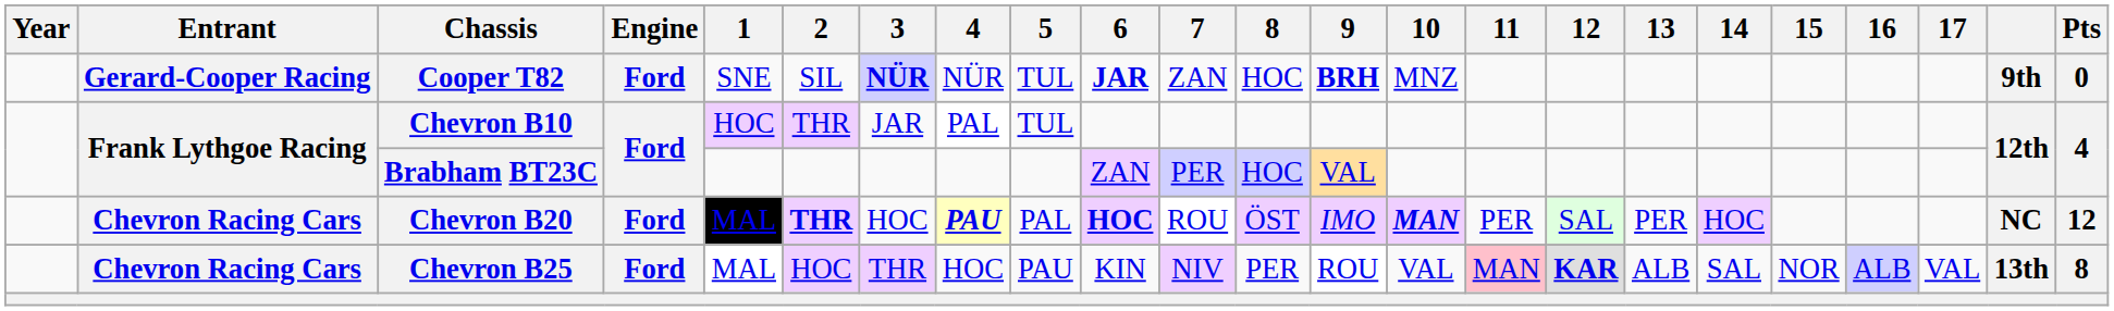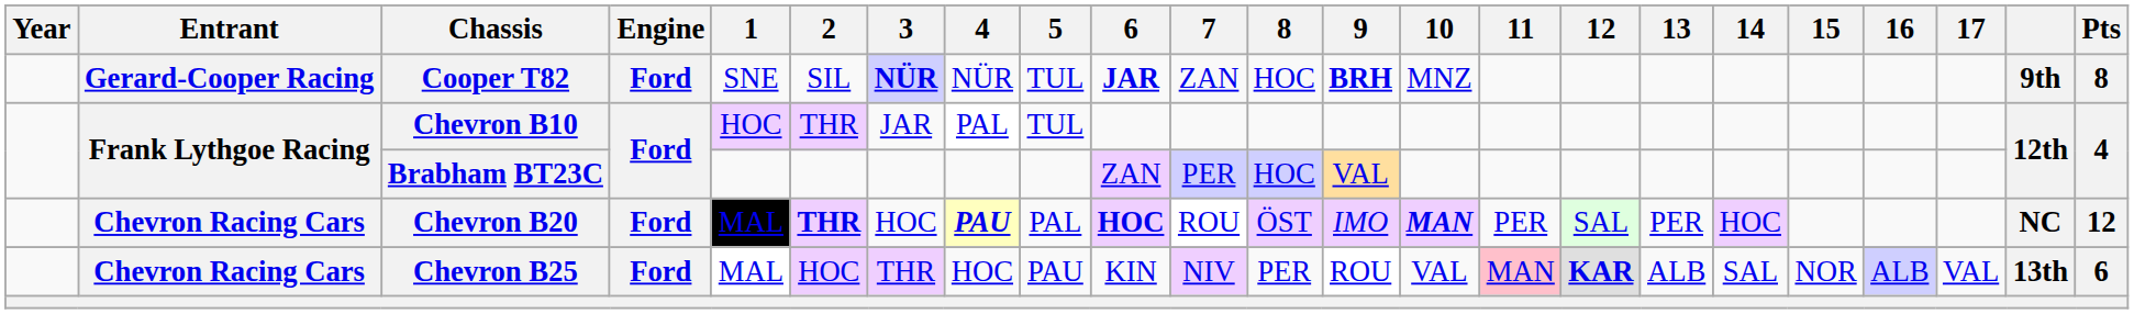 <table class="wikitable" style="text-align:center; font-size:90%">
 <tr>
 <th>Year</th>
 <th>Entrant</th>
 <th>Chassis</th>
 <th>Engine</th>
 <th>1</th>
 <th>2</th>
 <th>3</th>
 <th>4</th>
 <th>5</th>
 <th>6</th>
 <th>7</th>
 <th>8</th>
 <th>9</th>
 <th>10</th>
 <th>11</th>
 <th>12</th>
 <th>13</th>
 <th>14</th>
 <th>15</th>
 <th>16</th>
 <th>17</th>
 <th></th>
 <th>Pts</th>
 </tr>
 <tr>
 <td></td>
 <th><a href='#'>Gerard-Cooper Racing</a></th>
 <th><a href='#'>Cooper T82</a></th>
 <th><a href='#'>Ford</a></th>
 <td><a href='#'>SNE</a></td>
 <td><a href='#'>SIL</a></td>
 <td style="background:#CFCFFF;"><strong><a href='#'>NÜR</a><br></strong></td>
 <td><a href='#'>NÜR</a></td>
 <td><a href='#'>TUL</a></td>
 <td><strong><a href='#'>JAR</a></strong></td>
 <td><a href='#'>ZAN</a></td>
 <td><a href='#'>HOC</a></td>
 <td><strong><a href='#'>BRH</a></strong></td>
 <td><a href='#'>MNZ</a></td>
 <td></td>
 <td></td>
 <td></td>
 <td></td>
 <td></td>
 <td></td>
 <td></td>
 <th>9th</th>
-<th>0</th>
+<th>8</th>
 </tr>
 <tr>
 <td rowspan=2></td>
 <th rowspan=2>Frank Lythgoe Racing</th>
 <th><a href='#'>Chevron B10</a></th>
 <th rowspan=2><a href='#'>Ford</a></th>
 <td style="background:#EFCFFF;"><a href='#'>HOC</a><br></td>
 <td style="background:#EFCFFF;"><a href='#'>THR</a><br></td>
 <td><a href='#'>JAR</a></td>
 <td style="background:#FFFFFF;"><a href='#'>PAL</a><br></td>
 <td><a href='#'>TUL</a></td>
 <td></td>
 <td></td>
 <td></td>
 <td></td>
 <td></td>
 <td></td>
 <td></td>
 <td></td>
 <td></td>
 <td></td>
 <td></td>
 <td></td>
 <th rowspan=2>12th</th>
 <th rowspan=2>4</th>
 </tr>
 <tr>
 <th><a href='#'>Brabham</a> <a href='#'>BT23C</a></th>
 <td></td>
 <td></td>
 <td></td>
 <td></td>
 <td></td>
 <td style="background:#EFCFFF;"><a href='#'>ZAN</a><br></td>
 <td style="background:#CFCFFF;"><a href='#'>PER</a><br></td>
 <td style="background:#CFCFFF;"><a href='#'>HOC</a><br></td>
 <td style="background:#FFDF9F;"><a href='#'>VAL</a><br></td>
 <td></td>
 <td></td>
 <td></td>
 <td></td>
 <td></td>
 <td></td>
 <td></td>
 <td></td>
 </tr>
 <tr>
 <td></td>
 <th><a href='#'>Chevron Racing Cars</a></th>
 <th><a href='#'>Chevron B20</a></th>
 <th><a href='#'>Ford</a></th>
 <td style="background:#000000; color:white"><a href='#'><span>MAL</span></a><br></td>
 <td style="background:#EFCFFF;"><strong><a href='#'>THR</a><br></strong></td>
 <td><a href='#'>HOC</a></td>
 <td style="background:#FFFFBF;"><strong><em><a href='#'>PAU</a></em></strong><br></td>
 <td><a href='#'>PAL</a></td>
 <td style="background:#EFCFFF;"><strong><a href='#'>HOC</a><br></strong></td>
 <td style="background:#FFFFFF;"><a href='#'>ROU</a><br></td>
 <td style="background:#EFCFFF;"><a href='#'>ÖST</a><br></td>
 <td style="background:#EFCFFF;"><em><a href='#'>IMO</a></em><br></td>
 <td style="background:#EFCFFF;"><strong><em><a href='#'>MAN</a></em></strong><br></td>
 <td><a href='#'>PER</a></td>
 <td style="background:#DFFFDF;"><a href='#'>SAL</a><br></td>
 <td><a href='#'>PER</a></td>
 <td style="background:#EFCFFF;"><a href='#'>HOC</a><br></td>
 <td></td>
 <td></td>
 <td></td>
 <th>NC</th>
 <th>12</th>
 </tr>
 <tr>
 <td></td>
 <th><a href='#'>Chevron Racing Cars</a></th>
 <th><a href='#'>Chevron B25</a></th>
 <th><a href='#'>Ford</a></th>
 <td style="background:#FFFFFF;"><a href='#'>MAL</a><br></td>
 <td style="background:#EFCFFF;"><a href='#'>HOC</a><br></td>
 <td style="background:#EFCFFF;"><a href='#'>THR</a><br></td>
 <td><a href='#'>HOC</a></td>
 <td><a href='#'>PAU</a></td>
 <td><a href='#'>KIN</a></td>
 <td style="background:#EFCFFF;"><a href='#'>NIV</a><br></td>
 <td><a href='#'>PER</a></td>
 <td style="background:#FFFFFF;"><a href='#'>ROU</a><br></td>
 <td><a href='#'>VAL</a></td>
 <td style="background: pink;"><a href='#'>MAN</a></td>
 <td style="background:#DFDFDF;"><strong><a href='#'>KAR</a></strong><br></td>
 <td><a href='#'>ALB</a></td>
 <td><a href='#'>SAL</a></td>
 <td><a href='#'>NOR</a></td>
 <td style="background:#CFCFFF;"><a href='#'>ALB</a><br></td>
 <td><a href='#'>VAL</a></td>
 <th>13th</th>
-<th>8</th>
+<th>6</th>
 </tr>
 <tr>
 <th colspan=23></th>
 </tr>
 </table>
